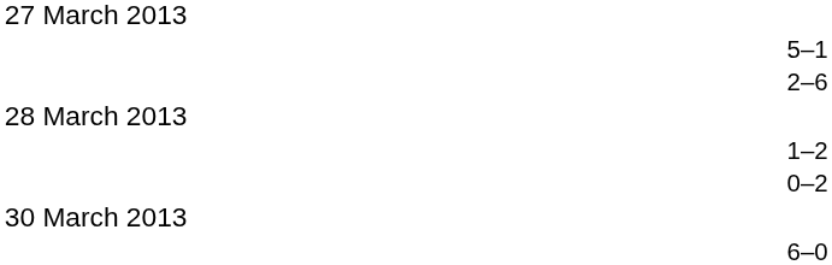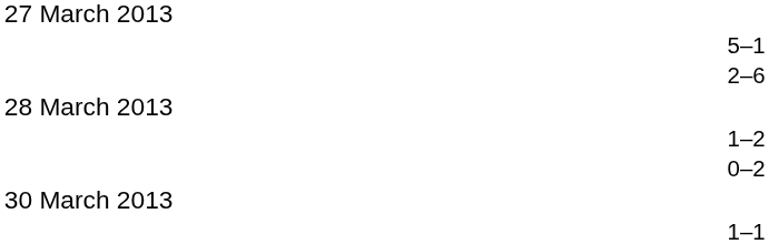 <table style="width:70%;" cellspacing="1">
 <tr>
 <th width=35%></th>
 <th width=15%></th>
 <th></th>
 </tr>
 <tr>
 <td>27 March 2013</td>
 </tr>
 <tr style=font-size:90%>
 <td align=right><strong></strong></td>
 <td align=center>5–1</td>
 <td></td>
 </tr>
 <tr style=font-size:90%>
 <td align=right><strong></strong></td>
 <td align=center>2–6</td>
 <td><strong></strong></td>
 </tr>
 <tr>
 <td>28 March 2013</td>
 </tr>
 <tr style=font-size:90%>
 <td align=right><strong></strong></td>
 <td align=center>1–2</td>
 <td><strong></strong></td>
 </tr>
 <tr style=font-size:90%>
 <td align=right><strong></strong></td>
 <td align=center>0–2</td>
 <td><strong></strong></td>
 </tr>
 <tr>
 <td>30 March 2013</td>
 </tr>
 <tr style=font-size:90%>
 <td align=right><strong></strong></td>
-<td align=center>6–0</td>
+<td align=center>1–1</td>
 <td><strong></strong></td>
 </tr>
 </table>
